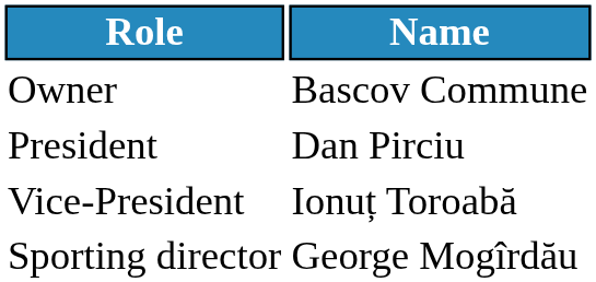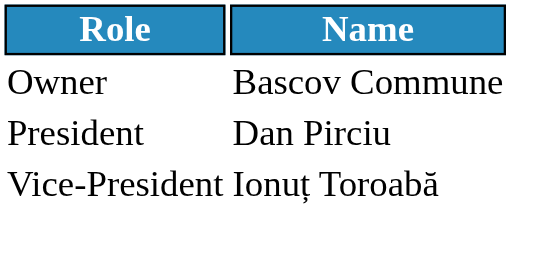 <table class="toccolours">
 <tr>
 <th style="background:#2589bd;color:#FFFFFF;border:1px solid #000000">Role</th>
 <th style="background:#2589bd;color:#FFFFFF;border:1px solid #000000">Name</th>
 </tr>
 <tr>
 <td>Owner</td>
 <td> Bascov Commune</td>
 </tr>
 <tr>
 <td>President</td>
 <td> Dan Pirciu</td>
 </tr>
 <tr>
 <td>Vice-President</td>
 <td> Ionuț Toroabă</td>
 </tr>
-<tr>
-<td>Sporting director</td>
-<td> George Mogîrdău</td>
-</tr>
 </table>
